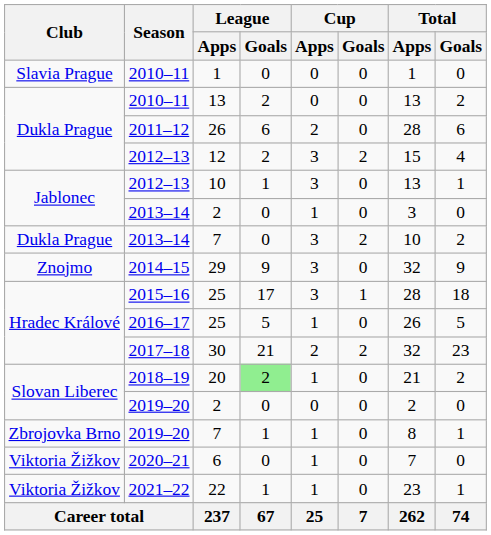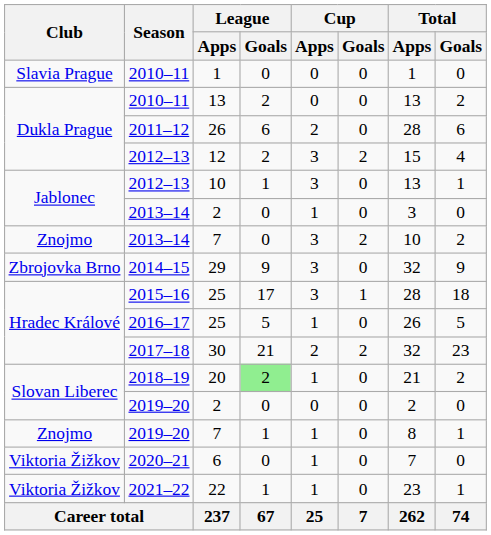 <table class="wikitable" style="text-align:center">
 <tr>
 <th rowspan="2">Club</th>
 <th rowspan="2">Season</th>
 <th colspan="2">League</th>
 <th colspan="2">Cup</th>
 <th colspan="2">Total</th>
 </tr>
 <tr>
 <th>Apps</th>
 <th>Goals</th>
 <th>Apps</th>
 <th>Goals</th>
 <th>Apps</th>
 <th>Goals</th>
 </tr>
 <tr>
 <td><a href='#'>Slavia Prague</a></td>
 <td><a href='#'>2010–11</a></td>
 <td>1</td>
 <td>0</td>
 <td>0</td>
 <td>0</td>
 <td>1</td>
 <td>0</td>
 </tr>
 <tr>
 <td rowspan=3><a href='#'>Dukla Prague</a></td>
 <td><a href='#'>2010–11</a></td>
 <td>13</td>
 <td>2</td>
 <td>0</td>
 <td>0</td>
 <td>13</td>
 <td>2</td>
 </tr>
 <tr>
 <td><a href='#'>2011–12</a></td>
 <td>26</td>
 <td>6</td>
 <td>2</td>
 <td>0</td>
 <td>28</td>
 <td>6</td>
 </tr>
 <tr>
 <td><a href='#'>2012–13</a></td>
 <td>12</td>
 <td>2</td>
 <td>3</td>
 <td>2</td>
 <td>15</td>
 <td>4</td>
 </tr>
 <tr>
 <td rowspan=2><a href='#'>Jablonec</a></td>
 <td><a href='#'>2012–13</a></td>
 <td>10</td>
 <td>1</td>
 <td>3</td>
 <td>0</td>
 <td>13</td>
 <td>1</td>
 </tr>
 <tr>
 <td><a href='#'>2013–14</a></td>
 <td>2</td>
 <td>0</td>
 <td>1</td>
 <td>0</td>
 <td>3</td>
 <td>0</td>
 </tr>
 <tr>
-<td><a href='#'>Dukla Prague</a></td>
+<td><a href='#'>Znojmo</a></td>
 <td><a href='#'>2013–14</a></td>
 <td>7</td>
 <td>0</td>
 <td>3</td>
 <td>2</td>
 <td>10</td>
 <td>2</td>
 </tr>
 <tr>
-<td><a href='#'>Znojmo</a></td>
+<td><a href='#'>Zbrojovka Brno</a></td>
 <td><a href='#'>2014–15</a></td>
 <td>29</td>
 <td>9</td>
 <td>3</td>
 <td>0</td>
 <td>32</td>
 <td>9</td>
 </tr>
 <tr>
 <td rowspan=3><a href='#'>Hradec Králové</a></td>
 <td><a href='#'>2015–16</a></td>
 <td>25</td>
 <td>17</td>
 <td>3</td>
 <td>1</td>
 <td>28</td>
 <td>18</td>
 </tr>
 <tr>
 <td><a href='#'>2016–17</a></td>
 <td>25</td>
 <td>5</td>
 <td>1</td>
 <td>0</td>
 <td>26</td>
 <td>5</td>
 </tr>
 <tr>
 <td><a href='#'>2017–18</a></td>
 <td>30</td>
 <td>21</td>
 <td>2</td>
 <td>2</td>
 <td>32</td>
 <td>23</td>
 </tr>
 <tr>
 <td rowspan=2><a href='#'>Slovan Liberec</a></td>
 <td><a href='#'>2018–19</a></td>
 <td>20</td>
 <td style="background: lightgreen;">2</td>
 <td>1</td>
 <td>0</td>
 <td>21</td>
 <td>2</td>
 </tr>
 <tr>
 <td><a href='#'>2019–20</a></td>
 <td>2</td>
 <td>0</td>
 <td>0</td>
 <td>0</td>
 <td>2</td>
 <td>0</td>
 </tr>
 <tr>
-<td><a href='#'>Zbrojovka Brno</a></td>
+<td><a href='#'>Znojmo</a></td>
 <td><a href='#'>2019–20</a></td>
 <td>7</td>
 <td>1</td>
 <td>1</td>
 <td>0</td>
 <td>8</td>
 <td>1</td>
 </tr>
 <tr>
 <td><a href='#'>Viktoria Žižkov</a></td>
 <td><a href='#'>2020–21</a></td>
 <td>6</td>
 <td>0</td>
 <td>1</td>
 <td>0</td>
 <td>7</td>
 <td>0</td>
 </tr>
 <tr>
 <td><a href='#'>Viktoria Žižkov</a></td>
 <td><a href='#'>2021–22</a></td>
 <td>22</td>
 <td>1</td>
 <td>1</td>
 <td>0</td>
 <td>23</td>
 <td>1</td>
 </tr>
 <tr>
 <th colspan="2">Career total</th>
 <th>237</th>
 <th>67</th>
 <th>25</th>
 <th>7</th>
 <th>262</th>
 <th>74</th>
 </tr>
 </table>
